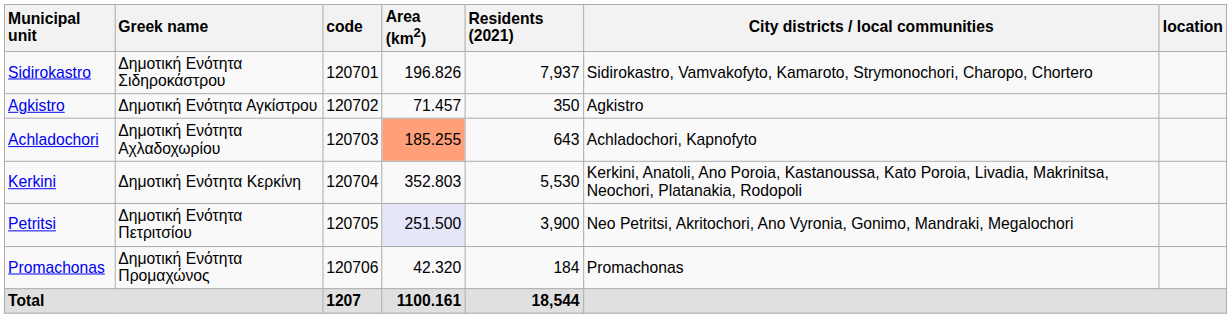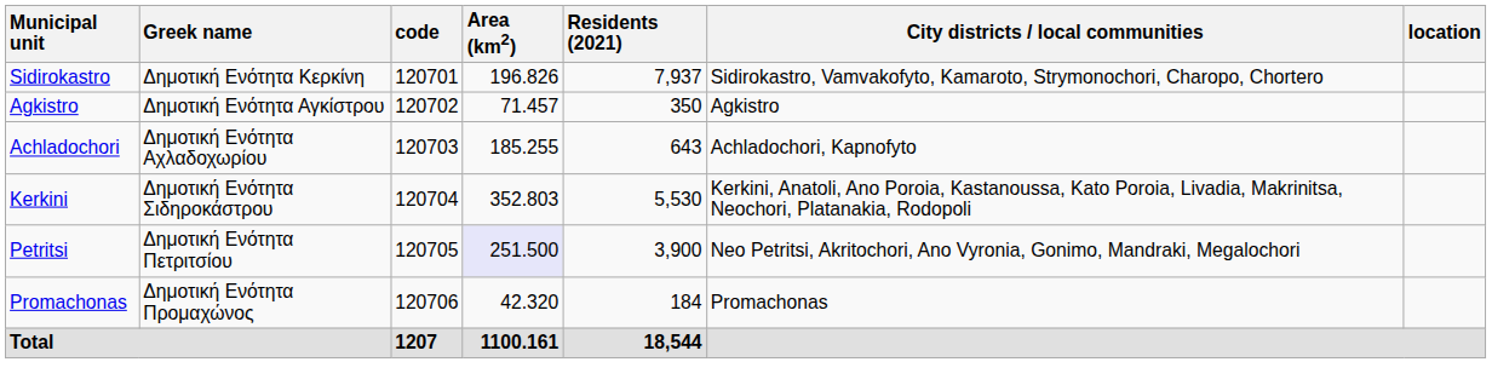 <table class = "wikitable toptextcells sortable">
 <tr bgcolor="#e0e0e0">
 <th style = "text-align: left">Municipal unit</th>
 <th style = "text-align: left">Greek name</th>
 <th style = "text-align: left">code</th>
 <th style = "text-align: left">Area (km<sup>2</sup>)</th>
 <th style = "text-align: left">Residents (2021)</th>
 <th class = "unsortable" align = "left">City districts / local communities<br></th>
 <th class = "unsortable">location</th>
 </tr>
 <tr>
 <td><a href='#'>Sidirokastro</a></td>
-<td>Δημοτική Ενότητα Σιδηροκάστρου</td>
+<td>Δημοτική Ενότητα Κερκίνη</td>
 <td>120701</td>
 <td style="text-align:right">196.826</td>
 <td style="text-align:right">7,937</td>
 <td>Sidirokastro, Vamvakofyto, Kamaroto, Strymonochori, Charopo, Chortero</td>
 <td></td>
 </tr>
 <tr>
 <td><a href='#'>Agkistro</a></td>
 <td>Δημοτική Ενότητα Αγκίστρου</td>
 <td>120702</td>
 <td style="text-align:right">71.457</td>
 <td style="text-align:right">350</td>
 <td>Agkistro</td>
 <td></td>
 </tr>
 <tr>
 <td><a href='#'>Achladochori</a></td>
 <td>Δημοτική Ενότητα Αχλαδοχωρίου</td>
 <td>120703</td>
-<td style="background: lightsalmon; text-align:right">185.255</td>
+<td style="text-align:right">185.255</td>
 <td style="text-align:right">643</td>
 <td>Achladochori, Kapnofyto</td>
 <td></td>
 </tr>
 <tr>
 <td><a href='#'>Kerkini</a></td>
-<td>Δημοτική Ενότητα Κερκίνη</td>
+<td>Δημοτική Ενότητα Σιδηροκάστρου</td>
 <td>120704</td>
 <td style="text-align:right">352.803</td>
 <td style="text-align:right">5,530</td>
 <td>Kerkini, Anatoli, Ano Poroia, Kastanoussa, Kato Poroia, Livadia, Makrinitsa, Neochori, Platanakia, Rodopoli</td>
 <td></td>
 </tr>
 <tr>
 <td><a href='#'>Petritsi</a></td>
 <td>Δημοτική Ενότητα Πετριτσίου</td>
 <td>120705</td>
 <td style="background: lavender; text-align:right">251.500</td>
 <td style="text-align:right">3,900</td>
 <td>Neo Petritsi, Akritochori, Ano Vyronia, Gonimo, Mandraki, Megalochori</td>
 <td></td>
 </tr>
 <tr>
 <td><a href='#'>Promachonas</a></td>
 <td>Δημοτική Ενότητα Προμαχώνος</td>
 <td>120706</td>
 <td style = "text-align: right">42.320</td>
 <td style = "text-align: right">184</td>
 <td>Promachonas</td>
 <td></td>
 </tr>
 <tr bgcolor="#e0e0e0">
 <td colspan = "2"><strong>Total </strong></td>
 <td style = "text-align: left"><strong>1207</strong></td>
 <td style = "text-align: right"><strong>1100.161</strong></td>
 <td style = "text-align: right"><strong>18,544</strong></td>
 <td colspan = "2"></td>
 </tr>
 </table>
